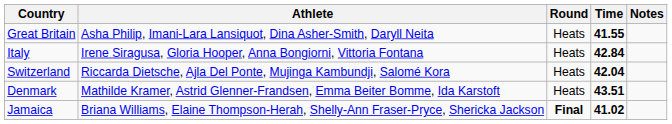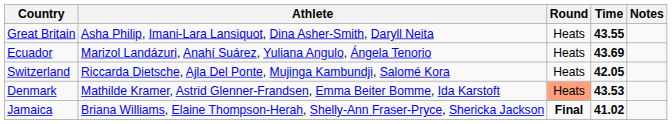 <table class="wikitable sortable" style="text-align:center; font-size:95%;">
 <tr>
 <th>Country</th>
 <th>Athlete</th>
 <th>Round</th>
 <th>Time</th>
 <th>Notes</th>
 </tr>
 <tr>
 <td align=left><a href='#'>Great Britain</a></td>
 <td align=left><a href='#'>Asha Philip</a>, <a href='#'>Imani-Lara Lansiquot</a>, <a href='#'>Dina Asher-Smith</a>, <a href='#'>Daryll Neita</a></td>
 <td>Heats</td>
-<td><strong>41.55</strong></td>
+<td><strong>43.55</strong></td>
 <td></td>
 </tr>
 <tr>
-<td align=left><a href='#'>Italy</a></td>
-<td align=left><a href='#'>Irene Siragusa</a>, <a href='#'>Gloria Hooper</a>, <a href='#'>Anna Bongiorni</a>, <a href='#'>Vittoria Fontana</a></td>
+<td align=left><a href='#'>Ecuador</a></td>
+<td align=left><a href='#'>Marizol Landázuri</a>, <a href='#'>Anahí Suárez</a>, <a href='#'>Yuliana Angulo</a>, <a href='#'>Ángela Tenorio</a></td>
 <td>Heats</td>
-<td><strong>42.84</strong></td>
+<td><strong>43.69</strong></td>
 <td></td>
 </tr>
 <tr>
 <td align=left><a href='#'>Switzerland</a></td>
 <td align=left><a href='#'>Riccarda Dietsche</a>, <a href='#'>Ajla Del Ponte</a>, <a href='#'>Mujinga Kambundji</a>, <a href='#'>Salomé Kora</a></td>
 <td>Heats</td>
-<td><strong>42.04</strong></td>
+<td><strong>42.05</strong></td>
 <td></td>
 </tr>
 <tr>
 <td align=left><a href='#'>Denmark</a></td>
 <td align=left><a href='#'>Mathilde Kramer</a>, <a href='#'>Astrid Glenner-Frandsen</a>, <a href='#'>Emma Beiter Bomme</a>, <a href='#'>Ida Karstoft</a></td>
-<td>Heats</td>
-<td><strong>43.51</strong></td>
+<td style="background: lightsalmon;">Heats</td>
+<td><strong>43.53</strong></td>
 <td></td>
 </tr>
 <tr>
 <td align=left><a href='#'>Jamaica</a></td>
 <td align=left><a href='#'>Briana Williams</a>, <a href='#'>Elaine Thompson-Herah</a>, <a href='#'>Shelly-Ann Fraser-Pryce</a>, <a href='#'>Shericka Jackson</a></td>
 <td><strong>Final</strong></td>
 <td><strong>41.02</strong></td>
 <td></td>
 </tr>
 </table>
